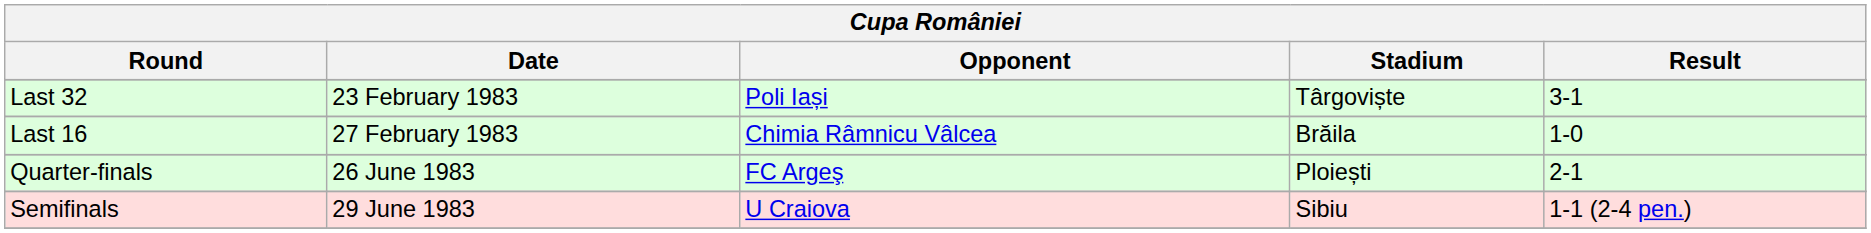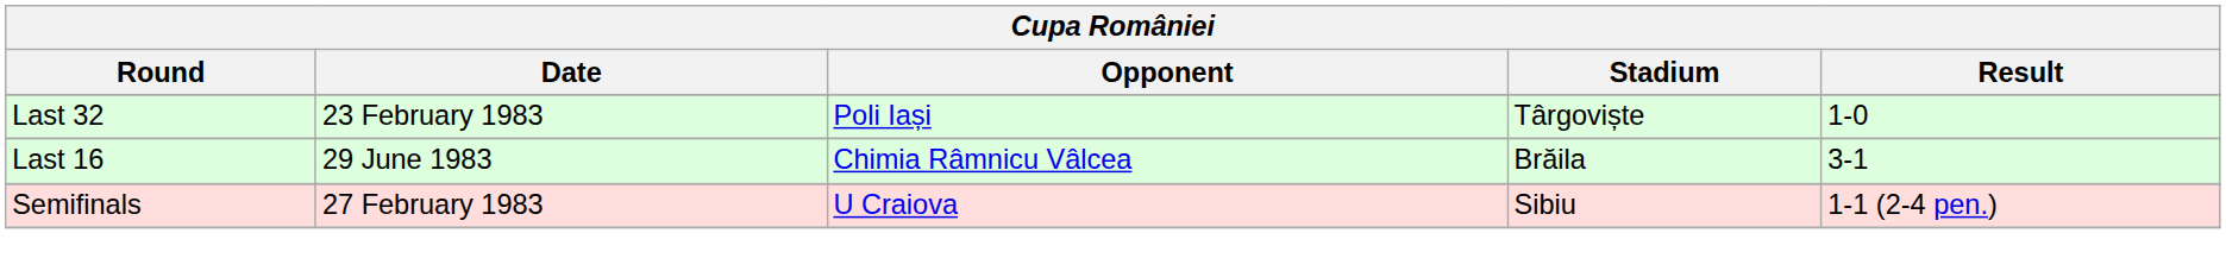 <table class="wikitable" style="width:80%;">
 <tr>
 <th colspan="5" style="text-align:center;"><em>Cupa României</em></th>
 </tr>
 <tr>
 <th>Round</th>
 <th>Date</th>
 <th>Opponent</th>
 <th>Stadium</th>
 <th>Result</th>
 </tr>
 <tr>
 </tr>
 <tr bgcolor="#ddffdd">
 <td>Last 32</td>
 <td>23 February 1983</td>
 <td><a href='#'>Poli Iași</a></td>
 <td>Târgoviște</td>
-<td>3-1</td>
+<td>1-0</td>
 </tr>
 <tr>
 </tr>
 <tr bgcolor="#ddffdd">
 <td>Last 16</td>
-<td>27 February 1983</td>
+<td>29 June 1983</td>
 <td><a href='#'>Chimia Râmnicu Vâlcea</a></td>
 <td>Brăila</td>
-<td>1-0</td>
+<td>3-1</td>
 </tr>
 <tr>
-</tr>
-<tr bgcolor="#ddffdd">
-<td>Quarter-finals</td>
-<td>26 June 1983</td>
-<td><a href='#'>FC Argeş</a></td>
-<td>Ploiești</td>
-<td>2-1</td>
 </tr>
 <tr>
 </tr>
 <tr bgcolor="#ffdddd">
 <td>Semifinals</td>
-<td>29 June 1983</td>
+<td>27 February 1983</td>
 <td><a href='#'>U Craiova</a></td>
 <td>Sibiu</td>
 <td>1-1 (2-4 <a href='#'>pen.</a>)</td>
 </tr>
 <tr>
 </tr>
 </table>
